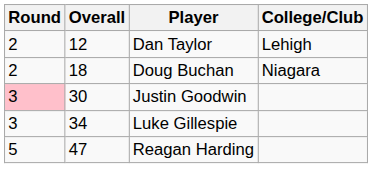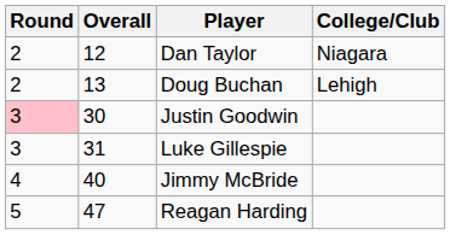 <table class="wikitable">
 <tr>
 <th>Round</th>
 <th>Overall</th>
 <th>Player</th>
 <th>College/Club</th>
 </tr>
 <tr>
 <td>2</td>
 <td>12</td>
 <td>Dan Taylor</td>
-<td>Lehigh</td>
+<td>Niagara</td>
 </tr>
 <tr>
 <td>2</td>
-<td>18</td>
+<td>13</td>
 <td>Doug Buchan</td>
-<td>Niagara</td>
+<td>Lehigh</td>
 </tr>
 <tr>
 <td style="background: pink;">3</td>
 <td>30</td>
 <td>Justin Goodwin</td>
 <td></td>
 </tr>
 <tr>
 <td>3</td>
-<td>34</td>
+<td>31</td>
 <td>Luke Gillespie</td>
+<td></td>
+</tr>
+<tr>
+<td>4</td>
+<td>40</td>
+<td>Jimmy McBride</td>
 <td></td>
 </tr>
 <tr>
 <td>5</td>
 <td>47</td>
 <td>Reagan Harding</td>
 <td></td>
 </tr>
 </table>
